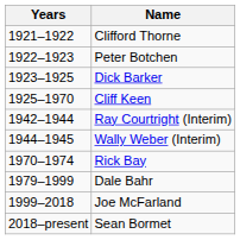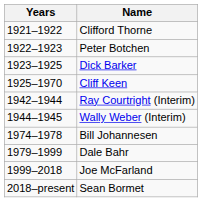 <table class="wikitable">
 <tr>
 <th>Years</th>
 <th>Name</th>
 </tr>
 <tr>
 <td>1921–1922</td>
 <td>Clifford Thorne</td>
 </tr>
 <tr>
 <td>1922–1923</td>
 <td>Peter Botchen</td>
 </tr>
 <tr>
 <td>1923–1925</td>
 <td><a href='#'>Dick Barker</a></td>
 </tr>
 <tr>
 <td>1925–1970</td>
 <td><a href='#'>Cliff Keen</a></td>
 </tr>
 <tr>
 <td>1942–1944</td>
 <td><a href='#'>Ray Courtright</a> (Interim)</td>
 </tr>
 <tr>
 <td>1944–1945</td>
 <td><a href='#'>Wally Weber</a> (Interim)</td>
 </tr>
 <tr>
-<td>1970–1974</td>
-<td><a href='#'>Rick Bay</a></td>
+<td>1974–1978</td>
+<td>Bill Johannesen</td>
 </tr>
 <tr>
 <td>1979–1999</td>
 <td>Dale Bahr</td>
 </tr>
 <tr>
 <td>1999–2018</td>
 <td>Joe McFarland</td>
 </tr>
 <tr>
 <td>2018–present</td>
 <td>Sean Bormet</td>
 </tr>
 </table>
